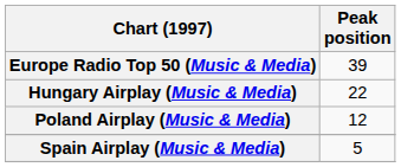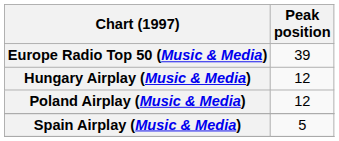 <table class="wikitable sortable plainrowheaders" style="text-align:center">
 <tr>
 <th scope="col">Chart (1997)</th>
 <th scope="col">Peak<br>position</th>
 </tr>
 <tr>
 <th scope="row">Europe Radio Top 50 (<em><a href='#'>Music & Media</a></em>)</th>
 <td>39</td>
 </tr>
 <tr>
 <th scope="row">Hungary Airplay (<em><a href='#'>Music & Media</a></em>)</th>
-<td>22</td>
+<td>12</td>
 </tr>
 <tr>
 <th scope="row">Poland Airplay (<em><a href='#'>Music & Media</a></em>)</th>
 <td>12</td>
 </tr>
 <tr>
 </tr>
 <tr>
 <th scope="row">Spain Airplay (<em><a href='#'>Music & Media</a></em>)</th>
 <td>5</td>
 </tr>
 <tr>
 </tr>
 <tr>
 </tr>
 </table>
